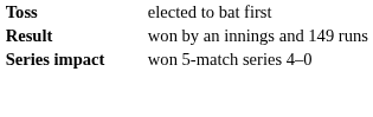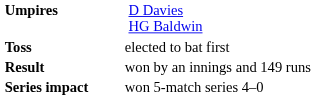 <table style="background:transparent;">
 <tr>
 <td style="width:8em;"></td>
+</tr>
+<tr style="vertical-align:top;">
+<td><strong>Umpires</strong></td>
+<td> <a href='#'>D Davies</a><br> <a href='#'>HG Baldwin</a></td>
 </tr>
 <tr>
 <td><strong>Toss</strong></td>
 <td> elected to bat first</td>
 </tr>
 <tr>
 <td><strong>Result</strong></td>
 <td> won by an innings and 149 runs</td>
 </tr>
 <tr>
 <td><strong>Series impact</strong></td>
 <td> won 5-match series 4–0</td>
 </tr>
 </table>
